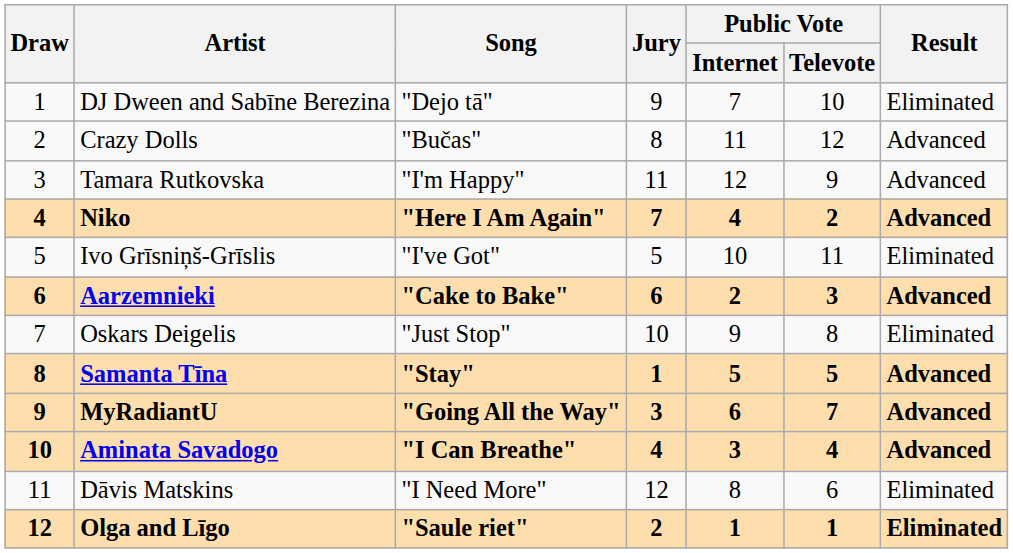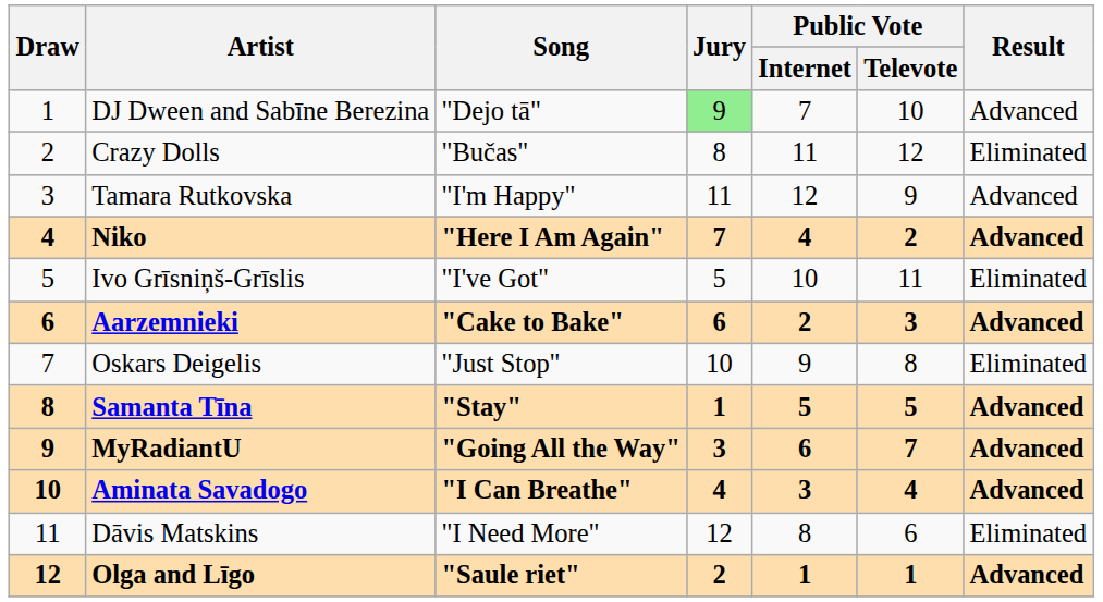 <table class="sortable wikitable" style="margin: 1em auto 1em auto; text-align:center;">
 <tr>
 <th rowspan="2">Draw</th>
 <th rowspan="2">Artist</th>
 <th rowspan="2">Song</th>
 <th rowspan="2">Jury</th>
 <th colspan="2">Public Vote</th>
 <th rowspan="2">Result</th>
 </tr>
 <tr>
 <th>Internet</th>
 <th>Televote</th>
 </tr>
 <tr>
 <td>1</td>
 <td align="left">DJ Dween and Sabīne Berezina</td>
 <td align="left">"Dejo tā"</td>
-<td>9</td>
+<td style="background: lightgreen;">9</td>
 <td>7</td>
 <td>10</td>
-<td align="left">Eliminated</td>
+<td align="left">Advanced</td>
 </tr>
 <tr>
 <td>2</td>
 <td align="left">Crazy Dolls</td>
 <td align="left">"Bučas"</td>
 <td>8</td>
 <td>11</td>
 <td>12</td>
-<td align="left">Advanced</td>
+<td align="left">Eliminated</td>
 </tr>
 <tr>
 <td>3</td>
 <td align="left">Tamara Rutkovska</td>
 <td align="left">"I'm Happy"</td>
 <td>11</td>
 <td>12</td>
 <td>9</td>
 <td align="left">Advanced</td>
 </tr>
 <tr style="font-weight:bold; background:#FFDEAD;">
 <td>4</td>
 <td align="left">Niko</td>
 <td align="left">"Here I Am Again"</td>
 <td>7</td>
 <td>4</td>
 <td>2</td>
 <td align="left">Advanced</td>
 </tr>
 <tr>
 <td>5</td>
 <td align="left">Ivo Grīsniņš-Grīslis</td>
 <td align="left">"I've Got"</td>
 <td>5</td>
 <td>10</td>
 <td>11</td>
 <td align="left">Eliminated</td>
 </tr>
 <tr style="font-weight:bold; background:#FFDEAD;">
 <td>6</td>
 <td align="left"><a href='#'>Aarzemnieki</a></td>
 <td align="left">"Cake to Bake"</td>
 <td>6</td>
 <td>2</td>
 <td>3</td>
 <td align="left">Advanced</td>
 </tr>
 <tr>
 <td>7</td>
 <td align="left">Oskars Deigelis</td>
 <td align="left">"Just Stop"</td>
 <td>10</td>
 <td>9</td>
 <td>8</td>
 <td align="left">Eliminated</td>
 </tr>
 <tr style="font-weight:bold; background:#FFDEAD;">
 <td>8</td>
 <td align="left"><a href='#'>Samanta Tīna</a></td>
 <td align="left">"Stay"</td>
 <td>1</td>
 <td>5</td>
 <td>5</td>
 <td align="left">Advanced</td>
 </tr>
 <tr style="font-weight:bold; background:#FFDEAD;">
 <td>9</td>
 <td align="left">MyRadiantU</td>
 <td align="left">"Going All the Way"</td>
 <td>3</td>
 <td>6</td>
 <td>7</td>
 <td align="left">Advanced</td>
 </tr>
 <tr style="font-weight:bold; background:#FFDEAD;">
 <td>10</td>
 <td align="left"><a href='#'>Aminata Savadogo</a></td>
 <td align="left">"I Can Breathe"</td>
 <td>4</td>
 <td>3</td>
 <td>4</td>
 <td align="left">Advanced</td>
 </tr>
 <tr>
 <td>11</td>
 <td align="left">Dāvis Matskins</td>
 <td align="left">"I Need More"</td>
 <td>12</td>
 <td>8</td>
 <td>6</td>
 <td align="left">Eliminated</td>
 </tr>
 <tr style="font-weight:bold; background:#FFDEAD;">
 <td>12</td>
 <td align="left">Olga and Līgo</td>
 <td align="left">"Saule riet"</td>
 <td>2</td>
 <td>1</td>
 <td>1</td>
-<td align="left">Eliminated</td>
+<td align="left">Advanced</td>
 </tr>
 </table>
